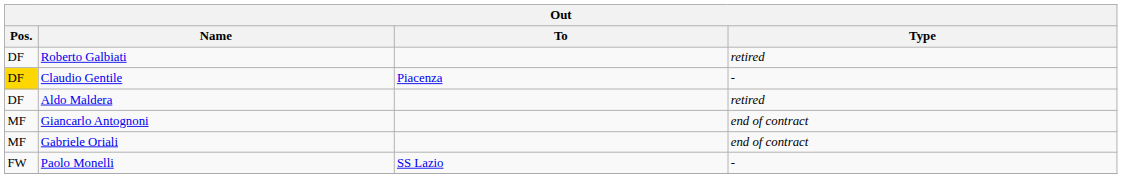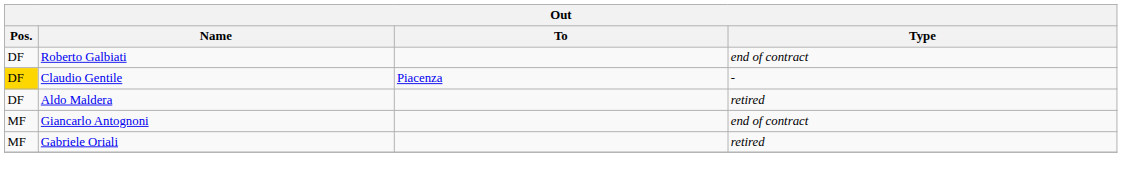 <table class="wikitable" style="font-size:90%;width:99%;">
 <tr>
 <th colspan="4">Out</th>
 </tr>
 <tr>
 <th width=3%>Pos.</th>
 <th width=32%>Name</th>
 <th width=30%>To</th>
 <th width=35%>Type</th>
 </tr>
 <tr>
 <td>DF</td>
 <td><a href='#'>Roberto Galbiati</a></td>
 <td></td>
-<td><em>retired</em></td>
+<td><em>end of contract</em></td>
 </tr>
 <tr>
 <td style="background: gold;">DF</td>
 <td><a href='#'>Claudio Gentile</a></td>
 <td><a href='#'>Piacenza</a></td>
 <td>-</td>
 </tr>
 <tr>
 <td>DF</td>
 <td><a href='#'>Aldo Maldera</a></td>
 <td></td>
 <td><em>retired</em></td>
 </tr>
 <tr>
 <td>MF</td>
 <td><a href='#'>Giancarlo Antognoni</a></td>
 <td></td>
 <td><em>end of contract</em></td>
 </tr>
 <tr>
 <td>MF</td>
 <td><a href='#'>Gabriele Oriali</a></td>
 <td></td>
-<td><em>end of contract</em></td>
-</tr>
-<tr>
-<td>FW</td>
-<td><a href='#'>Paolo Monelli</a></td>
-<td><a href='#'>SS Lazio</a></td>
-<td>-</td>
+<td><em>retired</em></td>
 </tr>
 <tr>
 </tr>
 </table>
